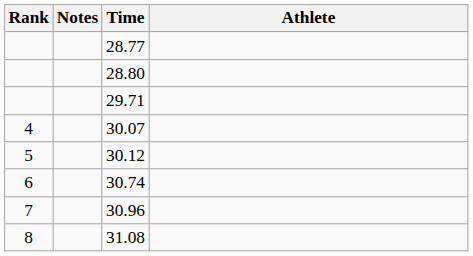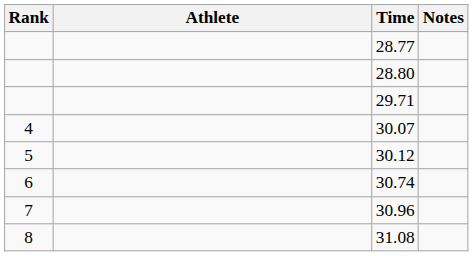 <table class="wikitable" style="text-align:center">
 <tr>
 <th>Rank</th>
+<th Style="width:18em">Athlete</th>
+<th>Time</th>
 <th>Notes</th>
-<th>Time</th>
-<th Style="width:18em">Athlete</th>
 </tr>
 <tr>
 <td></td>
+<td style="text-align:left"></td>
+<td>28.77</td>
 <td></td>
-<td>28.77</td>
-<td style="text-align:left"></td>
 </tr>
 <tr>
 <td></td>
+<td style="text-align:left"></td>
+<td>28.80</td>
 <td></td>
-<td>28.80</td>
-<td style="text-align:left"></td>
 </tr>
 <tr>
 <td></td>
+<td style="text-align:left"></td>
+<td>29.71</td>
 <td></td>
-<td>29.71</td>
-<td style="text-align:left"></td>
 </tr>
 <tr>
 <td>4</td>
+<td style="text-align:left"></td>
+<td>30.07</td>
 <td></td>
-<td>30.07</td>
-<td style="text-align:left"></td>
 </tr>
 <tr>
 <td>5</td>
+<td style="text-align:left"></td>
+<td>30.12</td>
 <td></td>
-<td>30.12</td>
-<td style="text-align:left"></td>
 </tr>
 <tr>
 <td>6</td>
+<td style="text-align:left"></td>
+<td>30.74</td>
 <td></td>
-<td>30.74</td>
-<td style="text-align:left"></td>
 </tr>
 <tr>
 <td>7</td>
+<td style="text-align:left"></td>
+<td>30.96</td>
 <td></td>
-<td>30.96</td>
-<td style="text-align:left"></td>
 </tr>
 <tr>
 <td>8</td>
+<td style="text-align:left"></td>
+<td>31.08</td>
 <td></td>
-<td>31.08</td>
-<td style="text-align:left"></td>
 </tr>
 </table>
